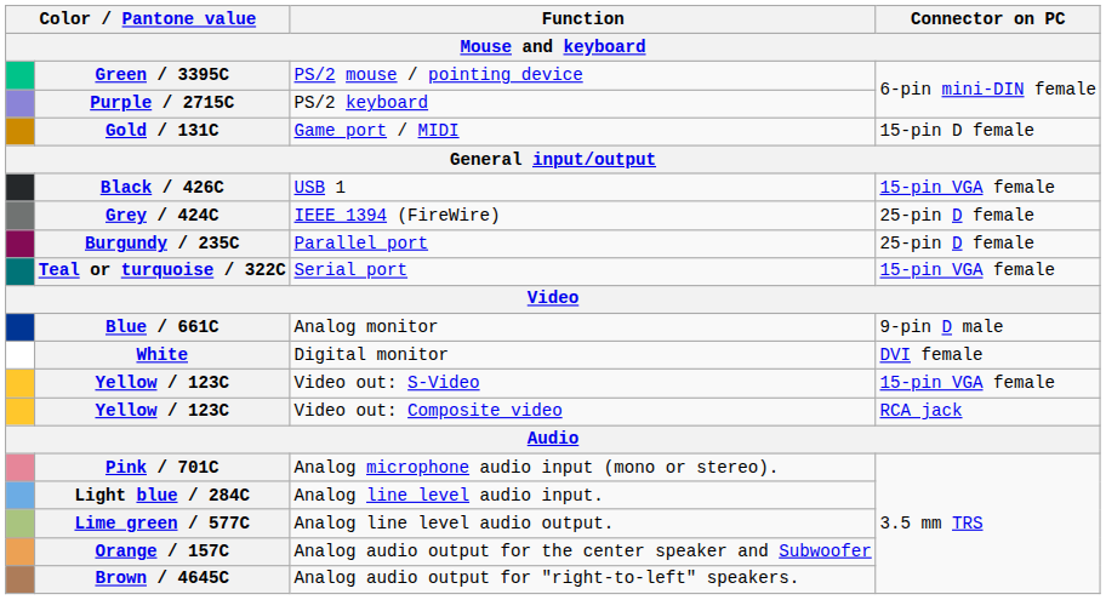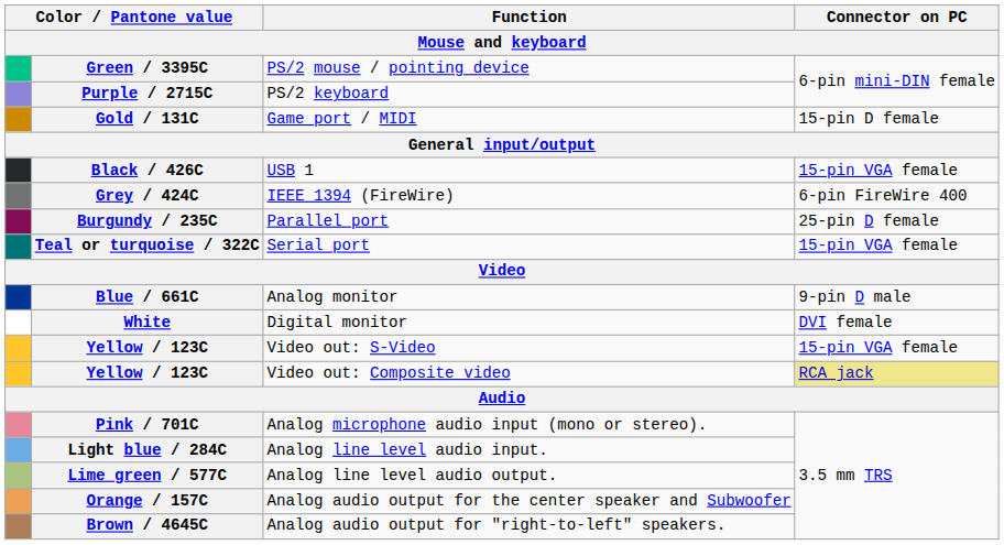 <table class="wikitable">
 <tr>
 <th colspan="2">Color / <a href='#'>Pantone value</a></th>
 <th>Function</th>
 <th>Connector on PC</th>
 </tr>
 <tr>
 <th colspan="5"><a href='#'>Mouse</a> and <a href='#'>keyboard</a></th>
 </tr>
 <tr>
 <th style="background-color: #00c389;">  </th>
 <th><a href='#'>Green</a> / 3395C</th>
 <td><a href='#'>PS/2</a> <a href='#'>mouse</a> / <a href='#'>pointing device</a></td>
 <td rowspan="2">6-pin <a href='#'>mini-DIN</a> female</td>
 </tr>
 <tr>
 <th style="background-color: #8b84d7;"> </th>
 <th><a href='#'>Purple</a> / 2715C</th>
 <td>PS/2 <a href='#'>keyboard</a></td>
 </tr>
 <tr>
 <th style="background-color: #cc8a00;"> </th>
 <th><a href='#'>Gold</a> / 131C</th>
 <td><a href='#'>Game port</a> / <a href='#'>MIDI</a></td>
 <td>15-pin D female</td>
 </tr>
 <tr>
 <th colspan="5">General <a href='#'>input/output</a></th>
 </tr>
 <tr>
 <th style="background-color: #25282a;"> </th>
 <th><a href='#'>Black</a> / 426C</th>
 <td><a href='#'>USB</a> 1</td>
 <td><a href='#'>15-pin VGA</a> female</td>
 </tr>
 <tr>
 <th style="background-color: #707372;"> </th>
 <th><a href='#'>Grey</a> / 424C</th>
 <td><a href='#'>IEEE 1394</a> (FireWire)</td>
-<td>25-pin <a href='#'>D</a> female</td>
+<td>6-pin FireWire 400</td>
 </tr>
 <tr>
 <th style="background-color: #840b55;"> </th>
 <th><a href='#'>Burgundy</a> / 235C</th>
 <td><a href='#'>Parallel port</a></td>
 <td>25-pin <a href='#'>D</a> female</td>
 </tr>
 <tr>
 <th style="background-color: #007377;"> </th>
 <th><a href='#'>Teal</a> or <a href='#'>turquoise</a> / 322C</th>
 <td><a href='#'>Serial port</a></td>
 <td><a href='#'>15-pin VGA</a> female</td>
 </tr>
 <tr>
 <th colspan="5"><a href='#'>Video</a></th>
 </tr>
 <tr>
 <th style="background-color: #003594;"> </th>
 <th><a href='#'>Blue</a> / 661C</th>
 <td>Analog monitor</td>
 <td>9-pin <a href='#'>D</a> male</td>
 </tr>
 <tr>
 <th style="background-color: white;"> </th>
 <th><a href='#'>White</a></th>
 <td>Digital monitor</td>
 <td><a href='#'>DVI</a> female</td>
 </tr>
 <tr>
 <th style="background-color: #ffc72c;"> </th>
 <th><a href='#'>Yellow</a> / 123C</th>
 <td>Video out: <a href='#'>S-Video</a></td>
 <td><a href='#'>15-pin VGA</a> female</td>
 </tr>
 <tr>
 <th style="background-color: #ffc72c;"> </th>
 <th><a href='#'>Yellow</a> / 123C</th>
 <td>Video out: <a href='#'>Composite video</a></td>
-<td><a href='#'>RCA jack</a></td>
+<td style="background: khaki;"><a href='#'>RCA jack</a></td>
 </tr>
 <tr>
 <th colspan="5"><a href='#'>Audio</a></th>
 </tr>
 <tr>
 <th style="background-color: #e68699;"> </th>
 <th><a href='#'>Pink</a> / 701C</th>
 <td>Analog <a href='#'>microphone</a> audio input (mono or stereo).</td>
 <td rowspan="5">3.5 mm <a href='#'>TRS</a></td>
 </tr>
 <tr>
 <th style="background-color: #6cace4;"> </th>
 <th>Light <a href='#'>blue</a> / 284C</th>
 <td>Analog <a href='#'>line level</a> audio input.</td>
 </tr>
 <tr>
 <th style="background-color: #a9c47f;"> </th>
 <th><a href='#'>Lime green</a> / 577C</th>
 <td>Analog line level audio output.</td>
 </tr>
 <tr>
 <th style="background-color: #eca154;"> </th>
 <th><a href='#'>Orange</a> / 157C</th>
 <td>Analog audio output for the center speaker and <a href='#'>Subwoofer</a></td>
 </tr>
 <tr>
 <th style="background-color: #ad7c59;"> </th>
 <th><a href='#'>Brown</a> / 4645C</th>
 <td>Analog audio output for "right-to-left" speakers.</td>
 </tr>
 </table>
